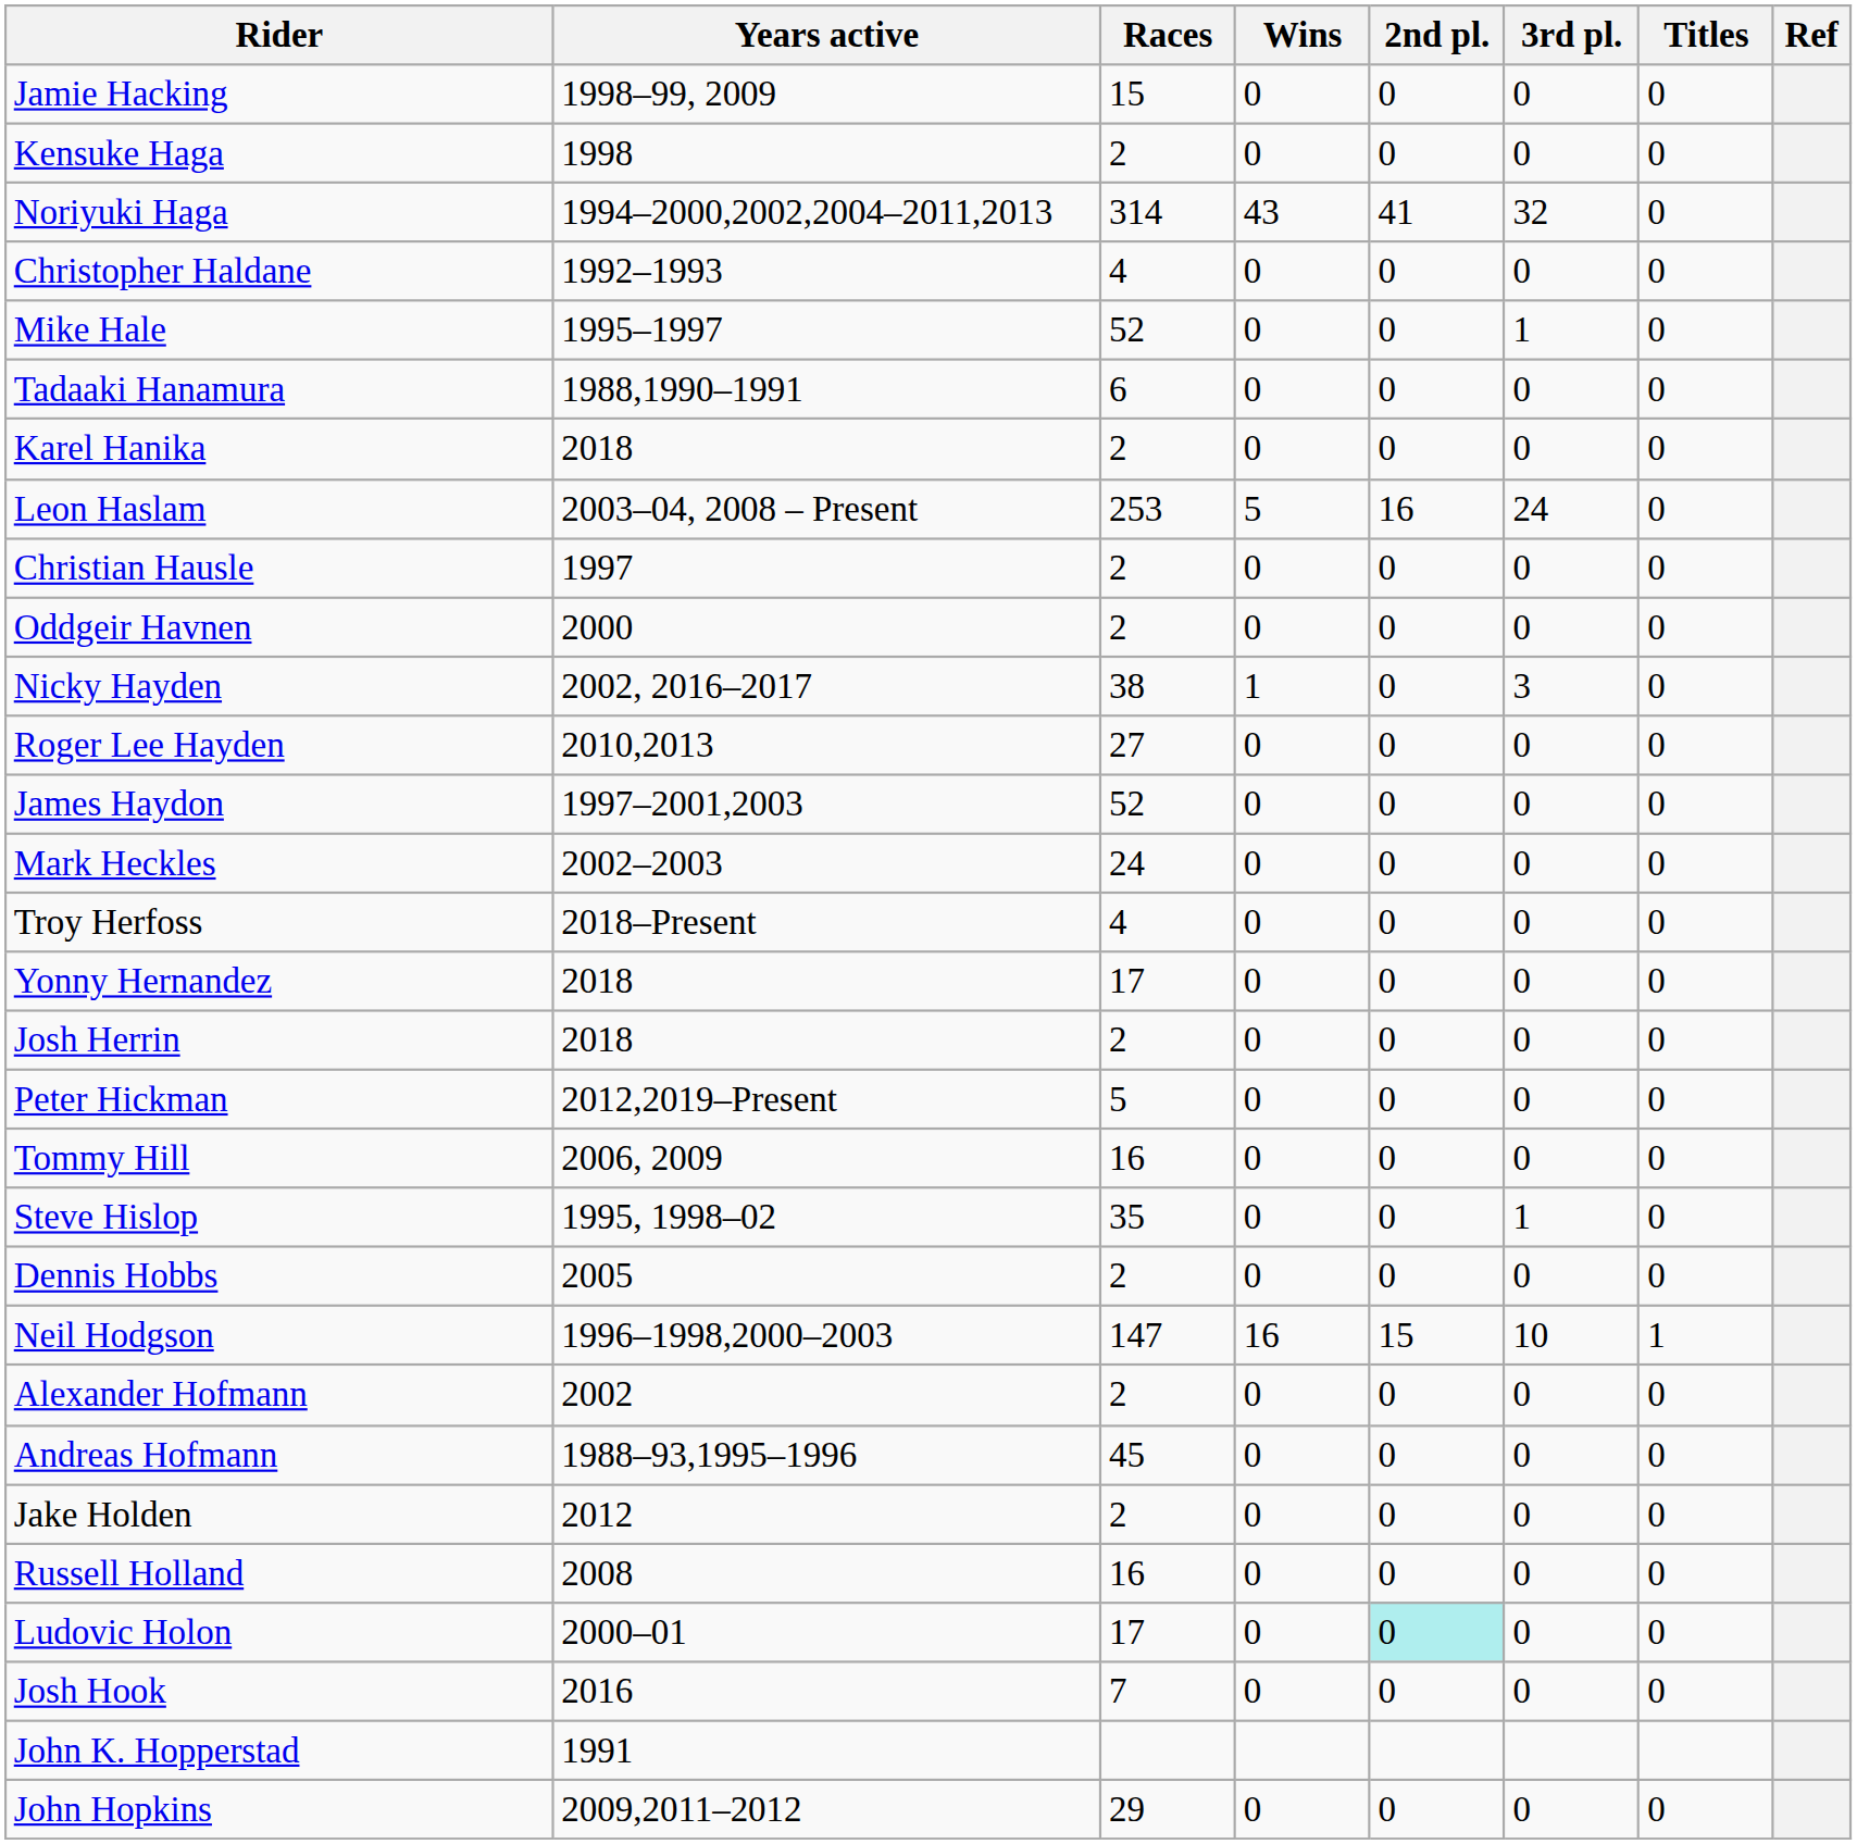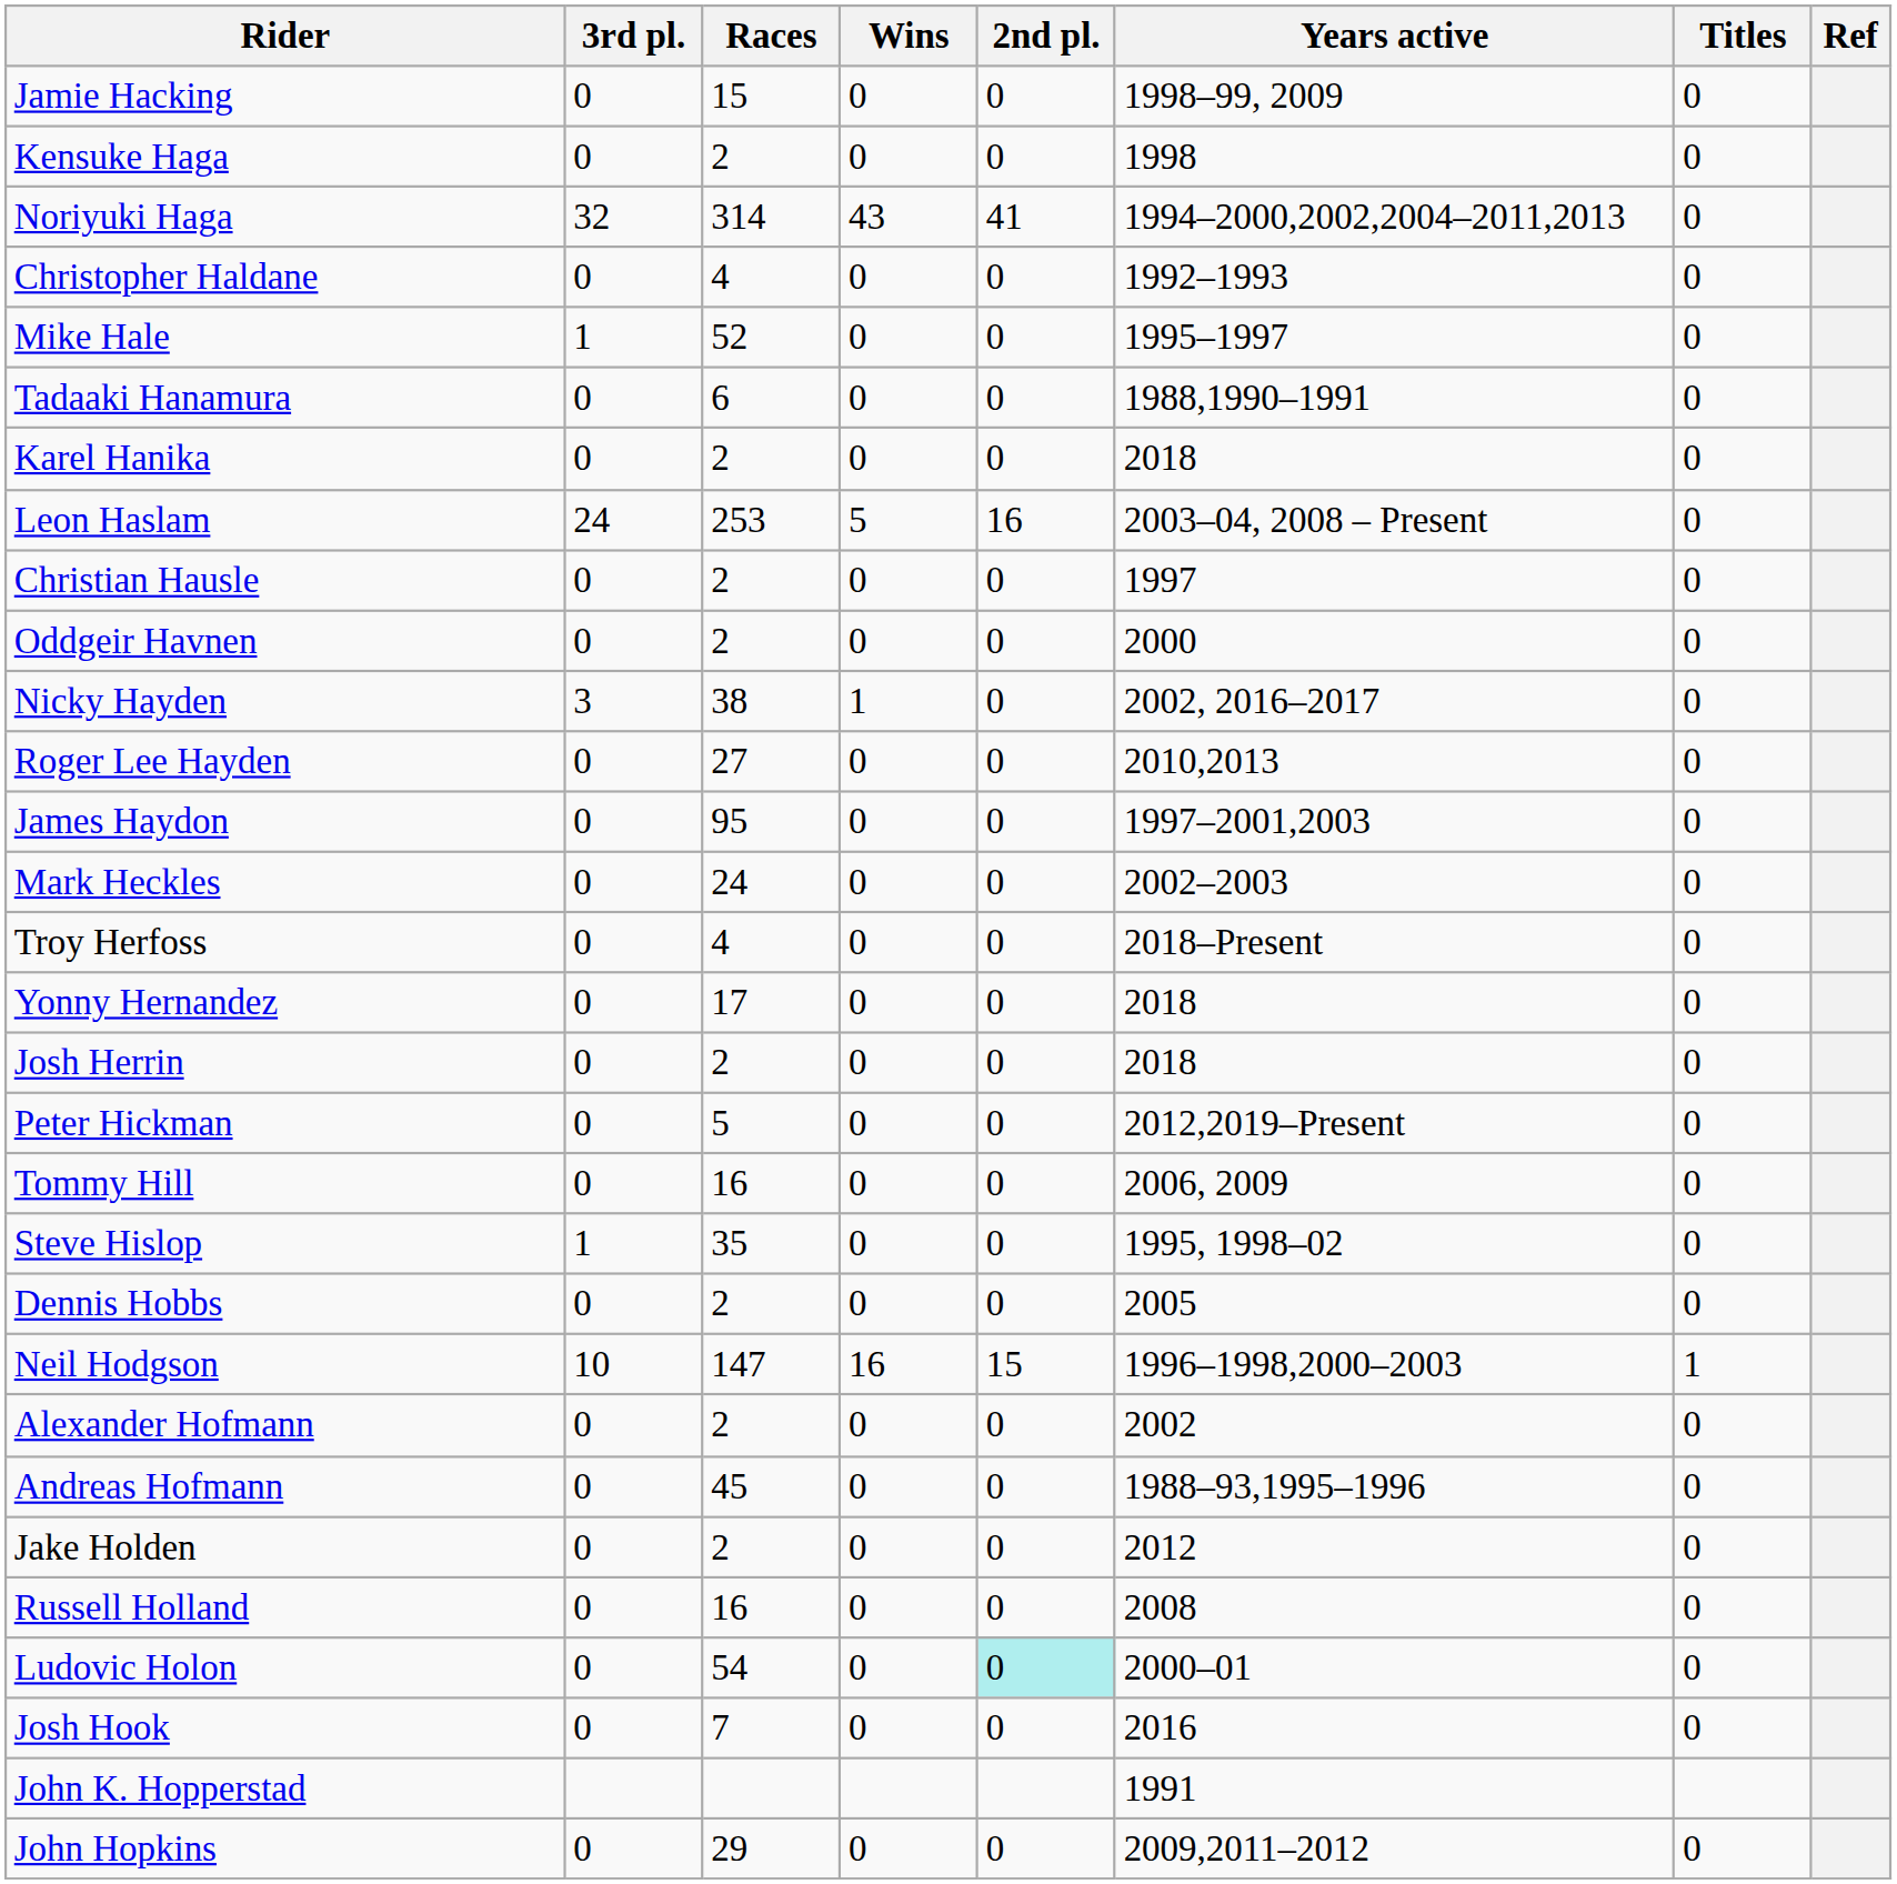 <table class="wikitable" style="font-size:95%;">
 <tr>
 <th width="225">Rider</th>
-<th width="225">Years active</th>
+<th width="50">3rd pl.</th>
 <th width="50">Races</th>
 <th width="50">Wins</th>
 <th width="50">2nd pl.</th>
-<th width="50">3rd pl.</th>
+<th width="225">Years active</th>
 <th width="50">Titles</th>
 <th width="25">Ref</th>
 </tr>
 <tr>
 <td> <a href='#'>Jamie Hacking</a></td>
-<td>1998–99, 2009</td>
+<td>0</td>
 <td>15</td>
 <td>0</td>
 <td>0</td>
-<td>0</td>
+<td>1998–99, 2009</td>
 <td>0</td>
 <th></th>
 </tr>
 <tr>
 <td> <a href='#'>Kensuke Haga</a></td>
-<td>1998</td>
+<td>0</td>
 <td>2</td>
 <td>0</td>
 <td>0</td>
-<td>0</td>
+<td>1998</td>
 <td>0</td>
 <th></th>
 </tr>
 <tr>
 <td> <a href='#'>Noriyuki Haga</a></td>
-<td>1994–2000,2002,2004–2011,2013</td>
+<td>32</td>
 <td>314</td>
 <td>43</td>
 <td>41</td>
-<td>32</td>
+<td>1994–2000,2002,2004–2011,2013</td>
 <td>0</td>
 <th></th>
 </tr>
 <tr>
 <td> <a href='#'>Christopher Haldane</a></td>
-<td>1992–1993</td>
+<td>0</td>
 <td>4</td>
 <td>0</td>
 <td>0</td>
-<td>0</td>
+<td>1992–1993</td>
 <td>0</td>
 <th></th>
 </tr>
 <tr>
 <td> <a href='#'>Mike Hale</a></td>
-<td>1995–1997</td>
+<td>1</td>
 <td>52</td>
 <td>0</td>
 <td>0</td>
-<td>1</td>
+<td>1995–1997</td>
 <td>0</td>
 <th></th>
 </tr>
 <tr>
 <td> <a href='#'>Tadaaki Hanamura</a></td>
-<td>1988,1990–1991</td>
+<td>0</td>
 <td>6</td>
 <td>0</td>
 <td>0</td>
-<td>0</td>
+<td>1988,1990–1991</td>
 <td>0</td>
 <th></th>
 </tr>
 <tr>
 <td> <a href='#'>Karel Hanika</a></td>
-<td>2018</td>
+<td>0</td>
 <td>2</td>
 <td>0</td>
 <td>0</td>
-<td>0</td>
+<td>2018</td>
 <td>0</td>
 <th></th>
 </tr>
 <tr>
 <td> <a href='#'>Leon Haslam</a></td>
-<td>2003–04, 2008 – Present</td>
+<td>24</td>
 <td>253</td>
 <td>5</td>
 <td>16</td>
-<td>24</td>
+<td>2003–04, 2008 – Present</td>
 <td>0</td>
 <th></th>
 </tr>
 <tr>
 <td> <a href='#'>Christian Hausle</a></td>
-<td>1997</td>
+<td>0</td>
 <td>2</td>
 <td>0</td>
 <td>0</td>
-<td>0</td>
+<td>1997</td>
 <td>0</td>
 <th></th>
 </tr>
 <tr>
 <td> <a href='#'>Oddgeir Havnen</a></td>
-<td>2000</td>
+<td>0</td>
 <td>2</td>
 <td>0</td>
 <td>0</td>
-<td>0</td>
+<td>2000</td>
 <td>0</td>
 <th></th>
 </tr>
 <tr>
 <td> <a href='#'>Nicky Hayden</a></td>
-<td>2002, 2016–2017</td>
+<td>3</td>
 <td>38</td>
 <td>1</td>
 <td>0</td>
-<td>3</td>
+<td>2002, 2016–2017</td>
 <td>0</td>
 <th></th>
 </tr>
 <tr>
 <td> <a href='#'>Roger Lee Hayden</a></td>
-<td>2010,2013</td>
+<td>0</td>
 <td>27</td>
 <td>0</td>
 <td>0</td>
-<td>0</td>
+<td>2010,2013</td>
 <td>0</td>
 <th></th>
 </tr>
 <tr>
 <td> <a href='#'>James Haydon</a></td>
-<td>1997–2001,2003</td>
-<td>52</td>
+<td>0</td>
+<td>95</td>
 <td>0</td>
 <td>0</td>
-<td>0</td>
+<td>1997–2001,2003</td>
 <td>0</td>
 <th></th>
 </tr>
 <tr>
 <td> <a href='#'>Mark Heckles</a></td>
-<td>2002–2003</td>
+<td>0</td>
 <td>24</td>
 <td>0</td>
 <td>0</td>
-<td>0</td>
+<td>2002–2003</td>
 <td>0</td>
 <th></th>
 </tr>
 <tr>
 <td> Troy Herfoss</td>
-<td>2018–Present</td>
+<td>0</td>
 <td>4</td>
 <td>0</td>
 <td>0</td>
-<td>0</td>
+<td>2018–Present</td>
 <td>0</td>
 <th></th>
 </tr>
 <tr>
 <td> <a href='#'>Yonny Hernandez</a></td>
-<td>2018</td>
+<td>0</td>
 <td>17</td>
 <td>0</td>
 <td>0</td>
-<td>0</td>
+<td>2018</td>
 <td>0</td>
 <th></th>
 </tr>
 <tr>
 <td> <a href='#'>Josh Herrin</a></td>
-<td>2018</td>
+<td>0</td>
 <td>2</td>
 <td>0</td>
 <td>0</td>
-<td>0</td>
+<td>2018</td>
 <td>0</td>
 <th></th>
 </tr>
 <tr>
 <td> <a href='#'>Peter Hickman</a></td>
-<td>2012,2019–Present</td>
+<td>0</td>
 <td>5</td>
 <td>0</td>
 <td>0</td>
-<td>0</td>
+<td>2012,2019–Present</td>
 <td>0</td>
 <th></th>
 </tr>
 <tr>
 <td> <a href='#'>Tommy Hill</a></td>
-<td>2006, 2009</td>
+<td>0</td>
 <td>16</td>
 <td>0</td>
 <td>0</td>
-<td>0</td>
+<td>2006, 2009</td>
 <td>0</td>
 <th></th>
 </tr>
 <tr>
 <td> <a href='#'>Steve Hislop</a></td>
-<td>1995, 1998–02</td>
+<td>1</td>
 <td>35</td>
 <td>0</td>
 <td>0</td>
-<td>1</td>
+<td>1995, 1998–02</td>
 <td>0</td>
 <th></th>
 </tr>
 <tr>
 <td> <a href='#'>Dennis Hobbs</a></td>
-<td>2005</td>
+<td>0</td>
 <td>2</td>
 <td>0</td>
 <td>0</td>
-<td>0</td>
+<td>2005</td>
 <td>0</td>
 <th></th>
 </tr>
 <tr>
 <td> <a href='#'>Neil Hodgson</a></td>
-<td>1996–1998,2000–2003</td>
+<td>10</td>
 <td>147</td>
 <td>16</td>
 <td>15</td>
-<td>10</td>
+<td>1996–1998,2000–2003</td>
 <td>1</td>
 <th></th>
 </tr>
 <tr>
 <td> <a href='#'>Alexander Hofmann</a></td>
-<td>2002</td>
+<td>0</td>
 <td>2</td>
 <td>0</td>
 <td>0</td>
-<td>0</td>
+<td>2002</td>
 <td>0</td>
 <th></th>
 </tr>
 <tr>
 <td> <a href='#'>Andreas Hofmann</a></td>
-<td>1988–93,1995–1996</td>
+<td>0</td>
 <td>45</td>
 <td>0</td>
 <td>0</td>
-<td>0</td>
+<td>1988–93,1995–1996</td>
 <td>0</td>
 <th></th>
 </tr>
 <tr>
 <td> Jake Holden</td>
-<td>2012</td>
+<td>0</td>
 <td>2</td>
 <td>0</td>
 <td>0</td>
-<td>0</td>
+<td>2012</td>
 <td>0</td>
 <th></th>
 </tr>
 <tr>
 <td> <a href='#'>Russell Holland</a></td>
-<td>2008</td>
+<td>0</td>
 <td>16</td>
 <td>0</td>
 <td>0</td>
-<td>0</td>
+<td>2008</td>
 <td>0</td>
 <th></th>
 </tr>
 <tr>
 <td> <a href='#'>Ludovic Holon</a></td>
-<td>2000–01</td>
-<td>17</td>
+<td>0</td>
+<td>54</td>
 <td>0</td>
 <td style="background: paleturquoise;">0</td>
-<td>0</td>
+<td>2000–01</td>
 <td>0</td>
 <th></th>
 </tr>
 <tr>
 <td> <a href='#'>Josh Hook</a></td>
-<td>2016</td>
+<td>0</td>
 <td>7</td>
 <td>0</td>
 <td>0</td>
-<td>0</td>
+<td>2016</td>
 <td>0</td>
 <th></th>
 </tr>
 <tr>
 <td> <a href='#'>John K. Hopperstad</a></td>
-<td>1991</td>
 <td></td>
 <td></td>
 <td></td>
 <td></td>
+<td>1991</td>
 <td></td>
 <th></th>
 </tr>
 <tr>
 <td> <a href='#'>John Hopkins</a></td>
-<td>2009,2011–2012</td>
+<td>0</td>
 <td>29</td>
 <td>0</td>
 <td>0</td>
-<td>0</td>
+<td>2009,2011–2012</td>
 <td>0</td>
 <th></th>
 </tr>
 </table>
